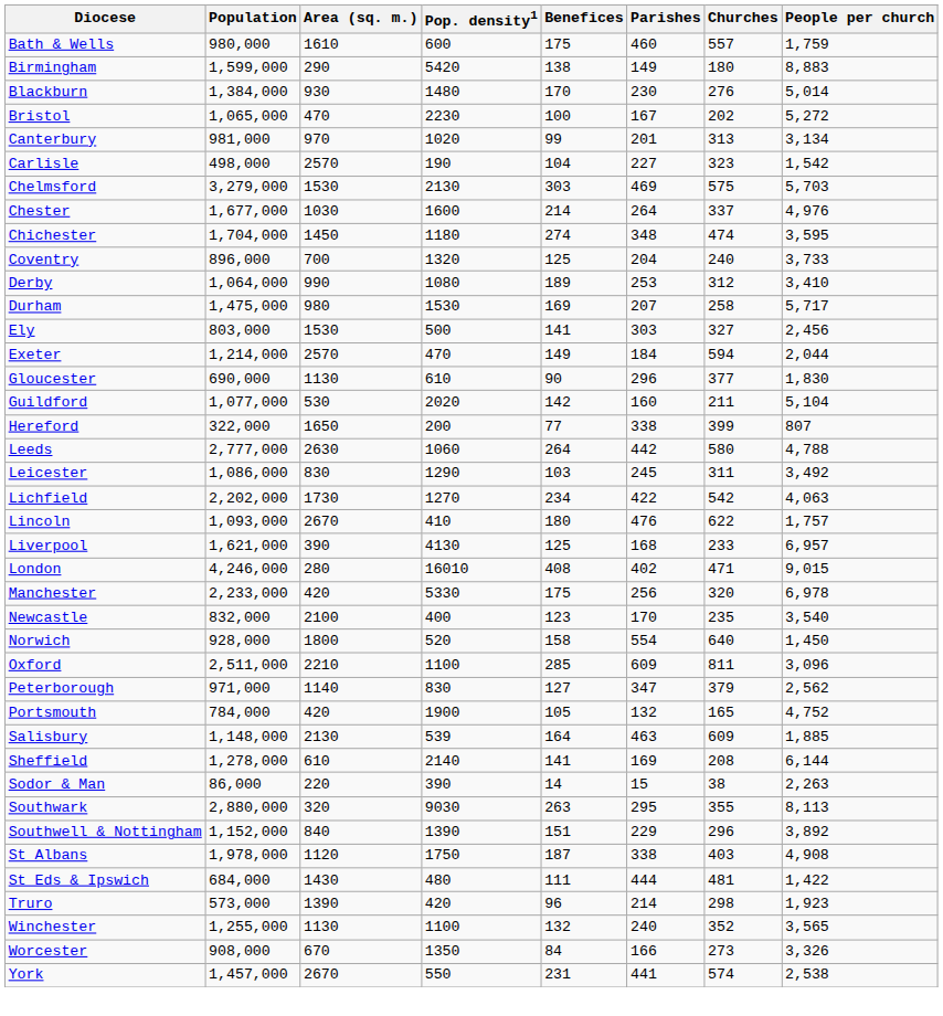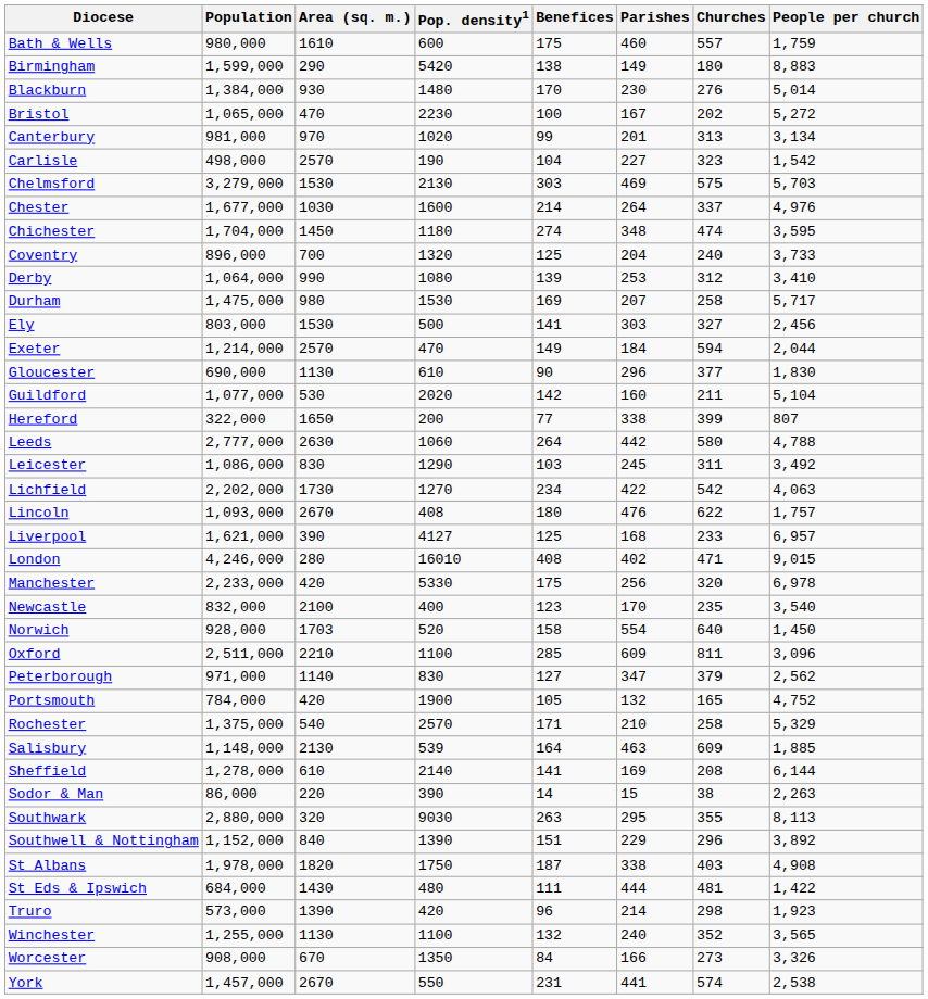 <table class="wikitable sortable">
 <tr>
 <th>Diocese</th>
 <th>Population</th>
 <th>Area (sq. m.)</th>
 <th>Pop. density<sup>1</sup></th>
 <th>Benefices</th>
 <th>Parishes</th>
 <th>Churches</th>
 <th>People per church</th>
 </tr>
 <tr>
 <td><a href='#'>Bath & Wells</a></td>
 <td>980,000</td>
 <td>1610</td>
 <td>600</td>
 <td>175</td>
 <td>460</td>
 <td>557</td>
 <td>1,759</td>
 </tr>
 <tr>
 <td><a href='#'>Birmingham</a></td>
 <td>1,599,000</td>
 <td>290</td>
 <td>5420</td>
 <td>138</td>
 <td>149</td>
 <td>180</td>
 <td>8,883</td>
 </tr>
 <tr>
 <td><a href='#'>Blackburn</a></td>
 <td>1,384,000</td>
 <td>930</td>
 <td>1480</td>
 <td>170</td>
 <td>230</td>
 <td>276</td>
 <td>5,014</td>
 </tr>
 <tr>
 <td><a href='#'>Bristol</a></td>
 <td>1,065,000</td>
 <td>470</td>
 <td>2230</td>
 <td>100</td>
 <td>167</td>
 <td>202</td>
 <td>5,272</td>
 </tr>
 <tr>
 <td><a href='#'>Canterbury</a></td>
 <td>981,000</td>
 <td>970</td>
 <td>1020</td>
 <td>99</td>
 <td>201</td>
 <td>313</td>
 <td>3,134</td>
 </tr>
 <tr>
 <td><a href='#'>Carlisle</a></td>
 <td>498,000</td>
 <td>2570</td>
 <td>190</td>
 <td>104</td>
 <td>227</td>
 <td>323</td>
 <td>1,542</td>
 </tr>
 <tr>
 <td><a href='#'>Chelmsford</a></td>
 <td>3,279,000</td>
 <td>1530</td>
 <td>2130</td>
 <td>303</td>
 <td>469</td>
 <td>575</td>
 <td>5,703</td>
 </tr>
 <tr>
 <td><a href='#'>Chester</a></td>
 <td>1,677,000</td>
 <td>1030</td>
 <td>1600</td>
 <td>214</td>
 <td>264</td>
 <td>337</td>
 <td>4,976</td>
 </tr>
 <tr>
 <td><a href='#'>Chichester</a></td>
 <td>1,704,000</td>
 <td>1450</td>
 <td>1180</td>
 <td>274</td>
 <td>348</td>
 <td>474</td>
 <td>3,595</td>
 </tr>
 <tr>
 <td><a href='#'>Coventry</a></td>
 <td>896,000</td>
 <td>700</td>
 <td>1320</td>
 <td>125</td>
 <td>204</td>
 <td>240</td>
 <td>3,733</td>
 </tr>
 <tr>
 <td><a href='#'>Derby</a></td>
 <td>1,064,000</td>
 <td>990</td>
 <td>1080</td>
-<td>189</td>
+<td>139</td>
 <td>253</td>
 <td>312</td>
 <td>3,410</td>
 </tr>
 <tr>
 <td><a href='#'>Durham</a></td>
 <td>1,475,000</td>
 <td>980</td>
 <td>1530</td>
 <td>169</td>
 <td>207</td>
 <td>258</td>
 <td>5,717</td>
 </tr>
 <tr>
 <td><a href='#'>Ely</a></td>
 <td>803,000</td>
 <td>1530</td>
 <td>500</td>
 <td>141</td>
 <td>303</td>
 <td>327</td>
 <td>2,456</td>
 </tr>
 <tr>
 <td><a href='#'>Exeter</a></td>
 <td>1,214,000</td>
 <td>2570</td>
 <td>470</td>
 <td>149</td>
 <td>184</td>
 <td>594</td>
 <td>2,044</td>
 </tr>
 <tr>
 <td><a href='#'>Gloucester</a></td>
 <td>690,000</td>
 <td>1130</td>
 <td>610</td>
 <td>90</td>
 <td>296</td>
 <td>377</td>
 <td>1,830</td>
 </tr>
 <tr>
 <td><a href='#'>Guildford</a></td>
 <td>1,077,000</td>
 <td>530</td>
 <td>2020</td>
 <td>142</td>
 <td>160</td>
 <td>211</td>
 <td>5,104</td>
 </tr>
 <tr>
 <td><a href='#'>Hereford</a></td>
 <td>322,000</td>
 <td>1650</td>
 <td>200</td>
 <td>77</td>
 <td>338</td>
 <td>399</td>
 <td>807</td>
 </tr>
 <tr>
 <td><a href='#'>Leeds</a></td>
 <td>2,777,000</td>
 <td>2630</td>
 <td>1060</td>
 <td>264</td>
 <td>442</td>
 <td>580</td>
 <td>4,788</td>
 </tr>
 <tr>
 <td><a href='#'>Leicester</a></td>
 <td>1,086,000</td>
 <td>830</td>
 <td>1290</td>
 <td>103</td>
 <td>245</td>
 <td>311</td>
 <td>3,492</td>
 </tr>
 <tr>
 <td><a href='#'>Lichfield</a></td>
 <td>2,202,000</td>
 <td>1730</td>
 <td>1270</td>
 <td>234</td>
 <td>422</td>
 <td>542</td>
 <td>4,063</td>
 </tr>
 <tr>
 <td><a href='#'>Lincoln</a></td>
 <td>1,093,000</td>
 <td>2670</td>
-<td>410</td>
+<td>408</td>
 <td>180</td>
 <td>476</td>
 <td>622</td>
 <td>1,757</td>
 </tr>
 <tr>
 <td><a href='#'>Liverpool</a></td>
 <td>1,621,000</td>
 <td>390</td>
-<td>4130</td>
+<td>4127</td>
 <td>125</td>
 <td>168</td>
 <td>233</td>
 <td>6,957</td>
 </tr>
 <tr>
 <td><a href='#'>London</a></td>
 <td>4,246,000</td>
 <td>280</td>
 <td>16010</td>
 <td>408</td>
 <td>402</td>
 <td>471</td>
 <td>9,015</td>
 </tr>
 <tr>
 <td><a href='#'>Manchester</a></td>
 <td>2,233,000</td>
 <td>420</td>
 <td>5330</td>
 <td>175</td>
 <td>256</td>
 <td>320</td>
 <td>6,978</td>
 </tr>
 <tr>
 <td><a href='#'>Newcastle</a></td>
 <td>832,000</td>
 <td>2100</td>
 <td>400</td>
 <td>123</td>
 <td>170</td>
 <td>235</td>
 <td>3,540</td>
 </tr>
 <tr>
 <td><a href='#'>Norwich</a></td>
 <td>928,000</td>
-<td>1800</td>
+<td>1703</td>
 <td>520</td>
 <td>158</td>
 <td>554</td>
 <td>640</td>
 <td>1,450</td>
 </tr>
 <tr>
 <td><a href='#'>Oxford</a></td>
 <td>2,511,000</td>
 <td>2210</td>
 <td>1100</td>
 <td>285</td>
 <td>609</td>
 <td>811</td>
 <td>3,096</td>
 </tr>
 <tr>
 <td><a href='#'>Peterborough</a></td>
 <td>971,000</td>
 <td>1140</td>
 <td>830</td>
 <td>127</td>
 <td>347</td>
 <td>379</td>
 <td>2,562</td>
 </tr>
 <tr>
 <td><a href='#'>Portsmouth</a></td>
 <td>784,000</td>
 <td>420</td>
 <td>1900</td>
 <td>105</td>
 <td>132</td>
 <td>165</td>
 <td>4,752</td>
+</tr>
+<tr>
+<td><a href='#'>Rochester</a></td>
+<td>1,375,000</td>
+<td>540</td>
+<td>2570</td>
+<td>171</td>
+<td>210</td>
+<td>258</td>
+<td>5,329</td>
 </tr>
 <tr>
 <td><a href='#'>Salisbury</a></td>
 <td>1,148,000</td>
 <td>2130</td>
 <td>539</td>
 <td>164</td>
 <td>463</td>
 <td>609</td>
 <td>1,885</td>
 </tr>
 <tr>
 <td><a href='#'>Sheffield</a></td>
 <td>1,278,000</td>
 <td>610</td>
 <td>2140</td>
 <td>141</td>
 <td>169</td>
 <td>208</td>
 <td>6,144</td>
 </tr>
 <tr>
 <td><a href='#'>Sodor & Man</a></td>
 <td>86,000</td>
 <td>220</td>
 <td>390</td>
 <td>14</td>
 <td>15</td>
 <td>38</td>
 <td>2,263</td>
 </tr>
 <tr>
 <td><a href='#'>Southwark</a></td>
 <td>2,880,000</td>
 <td>320</td>
 <td>9030</td>
 <td>263</td>
 <td>295</td>
 <td>355</td>
 <td>8,113</td>
 </tr>
 <tr>
 <td><a href='#'>Southwell & Nottingham</a></td>
 <td>1,152,000</td>
 <td>840</td>
 <td>1390</td>
 <td>151</td>
 <td>229</td>
 <td>296</td>
 <td>3,892</td>
 </tr>
 <tr>
 <td><a href='#'>St Albans</a></td>
 <td>1,978,000</td>
-<td>1120</td>
+<td>1820</td>
 <td>1750</td>
 <td>187</td>
 <td>338</td>
 <td>403</td>
 <td>4,908</td>
 </tr>
 <tr>
 <td><a href='#'>St Eds & Ipswich</a></td>
 <td>684,000</td>
 <td>1430</td>
 <td>480</td>
 <td>111</td>
 <td>444</td>
 <td>481</td>
 <td>1,422</td>
 </tr>
 <tr>
 <td><a href='#'>Truro</a></td>
 <td>573,000</td>
 <td>1390</td>
 <td>420</td>
 <td>96</td>
 <td>214</td>
 <td>298</td>
 <td>1,923</td>
 </tr>
 <tr>
 <td><a href='#'>Winchester</a></td>
 <td>1,255,000</td>
 <td>1130</td>
 <td>1100</td>
 <td>132</td>
 <td>240</td>
 <td>352</td>
 <td>3,565</td>
 </tr>
 <tr>
 <td><a href='#'>Worcester</a></td>
 <td>908,000</td>
 <td>670</td>
 <td>1350</td>
 <td>84</td>
 <td>166</td>
 <td>273</td>
 <td>3,326</td>
 </tr>
 <tr>
 <td><a href='#'>York</a></td>
 <td>1,457,000</td>
 <td>2670</td>
 <td>550</td>
 <td>231</td>
 <td>441</td>
 <td>574</td>
 <td>2,538</td>
 </tr>
 </table>
